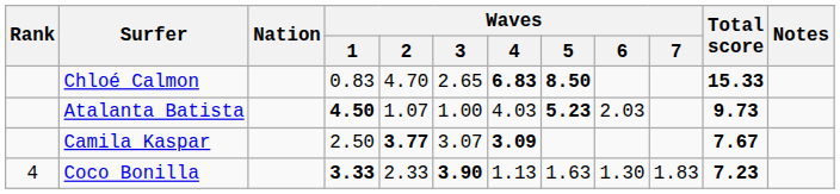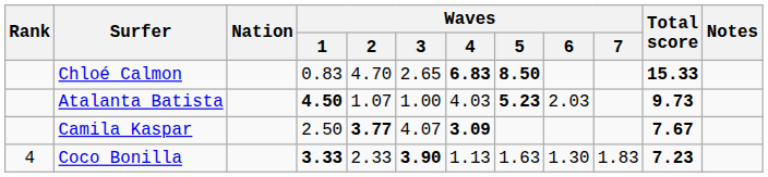 <table class="wikitable sortable" style="text-align:center">
 <tr>
 <th rowspan=2>Rank</th>
 <th rowspan=2>Surfer</th>
 <th rowspan=2>Nation</th>
 <th colspan=7>Waves</th>
 <th rowspan=2>Total<br>score</th>
 <th rowspan=2>Notes</th>
 </tr>
 <tr>
 <th>1</th>
 <th>2</th>
 <th>3</th>
 <th>4</th>
 <th>5</th>
 <th>6</th>
 <th>7</th>
 </tr>
 <tr>
 <td></td>
 <td align=left><a href='#'>Chloé Calmon</a></td>
 <td align=left></td>
 <td>0.83</td>
 <td>4.70</td>
 <td>2.65</td>
 <td><strong>6.83</strong></td>
 <td><strong>8.50</strong></td>
 <td></td>
 <td></td>
 <td><strong>15.33</strong></td>
 <td></td>
 </tr>
 <tr>
 <td></td>
 <td align=left><a href='#'>Atalanta Batista</a></td>
 <td align=left></td>
 <td><strong>4.50</strong></td>
 <td>1.07</td>
 <td>1.00</td>
 <td>4.03</td>
 <td><strong>5.23</strong></td>
 <td>2.03</td>
 <td></td>
 <td><strong>9.73</strong></td>
 <td></td>
 </tr>
 <tr>
 <td></td>
 <td align=left><a href='#'>Camila Kaspar</a></td>
 <td align=left></td>
 <td>2.50</td>
 <td><strong>3.77</strong></td>
-<td>3.07</td>
+<td>4.07</td>
 <td><strong>3.09</strong></td>
 <td></td>
 <td></td>
 <td></td>
 <td><strong>7.67</strong></td>
 <td></td>
 </tr>
 <tr>
 <td>4</td>
 <td align=left><a href='#'>Coco Bonilla</a></td>
 <td align=left></td>
 <td><strong>3.33</strong></td>
 <td>2.33</td>
 <td><strong>3.90</strong></td>
 <td>1.13</td>
 <td>1.63</td>
 <td>1.30</td>
 <td>1.83</td>
 <td><strong>7.23</strong></td>
 <td></td>
 </tr>
 </table>
